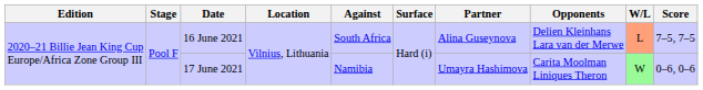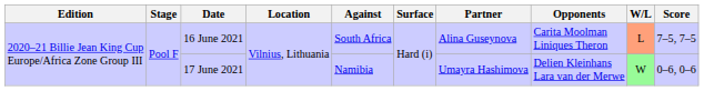 <table class=wikitable style=font-size:97%>
 <tr>
 <th>Edition</th>
 <th>Stage</th>
 <th>Date</th>
 <th>Location</th>
 <th>Against</th>
 <th>Surface</th>
 <th>Partner</th>
 <th>Opponents</th>
 <th>W/L</th>
 <th>Score</th>
 </tr>
 <tr style="background:#CCCCFF;">
 <td rowspan=2><a href='#'>2020–21 Billie Jean King Cup</a> <br> Europe/Africa Zone Group III</td>
 <td rowspan=2><a href='#'>Pool F</a></td>
 <td>16 June 2021</td>
 <td rowspan=2><a href='#'>Vilnius</a>, Lithuania</td>
 <td> <a href='#'>South Africa</a></td>
 <td rowspan=2>Hard (i)</td>
 <td><a href='#'>Alina Guseynova</a></td>
-<td><a href='#'>Delien Kleinhans</a> <br> <a href='#'>Lara van der Merwe</a></td>
+<td><a href='#'>Carita Moolman</a> <br> <a href='#'>Liniques Theron</a></td>
 <td style="text-align:center; background:#ffa07a;">L</td>
 <td>7–5, 7–5</td>
 </tr>
 <tr style="background:#CCCCFF;">
 <td>17 June 2021</td>
 <td> <a href='#'>Namibia</a></td>
 <td><a href='#'>Umayra Hashimova</a></td>
-<td><a href='#'>Carita Moolman</a> <br> <a href='#'>Liniques Theron</a></td>
+<td><a href='#'>Delien Kleinhans</a> <br> <a href='#'>Lara van der Merwe</a></td>
 <td style="text-align:center; background:#98fb98;">W</td>
 <td>0–6, 0–6</td>
 </tr>
 </table>
